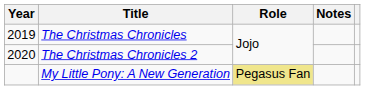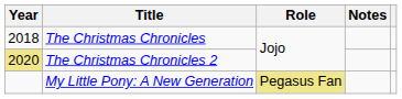 <table class="wikitable sortable plainrowheaders">
 <tr>
 <th>Year</th>
 <th>Title</th>
 <th>Role</th>
 <th class="unsortable">Notes</th>
 <th class="unsortable"></th>
 </tr>
 <tr>
-<td>2019</td>
+<td>2018</td>
 <td><em><a href='#'>The Christmas Chronicles</a></em></td>
 <td rowspan="2">Jojo</td>
 <td></td>
 <td></td>
 </tr>
 <tr>
-<td>2020</td>
+<td style="background: khaki;">2020</td>
 <td><em><a href='#'>The Christmas Chronicles 2</a></em></td>
 <td></td>
 <td></td>
 </tr>
 <tr>
 <td></td>
 <td><em><a href='#'>My Little Pony: A New Generation</a></em></td>
 <td style="background: khaki;">Pegasus Fan</td>
 <td> </td>
 <td></td>
 </tr>
 </table>
